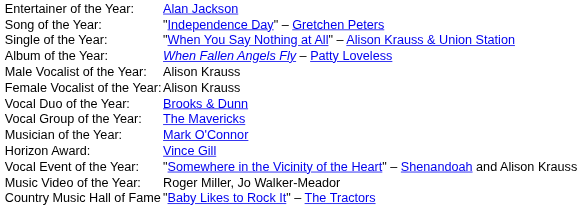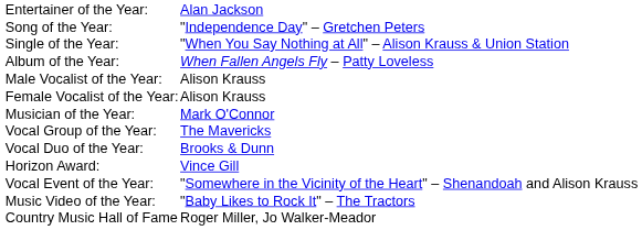 <table cellspacing="0" border="0" cellpadding="1">
 <tr>
 <td>Entertainer of the Year:</td>
 <td><a href='#'>Alan Jackson</a></td>
 </tr>
 <tr>
 <td>Song of the Year:</td>
 <td>"<a href='#'>Independence Day</a>" – <a href='#'>Gretchen Peters</a></td>
 </tr>
 <tr>
 <td>Single of the Year:</td>
 <td>"<a href='#'>When You Say Nothing at All</a>" – <a href='#'>Alison Krauss & Union Station</a></td>
 </tr>
 <tr>
 <td>Album of the Year:</td>
 <td><em><a href='#'>When Fallen Angels Fly</a></em> – <a href='#'>Patty Loveless</a></td>
 </tr>
 <tr>
 <td>Male Vocalist of the Year:</td>
 <td>Alison Krauss</td>
 </tr>
 <tr>
 <td>Female Vocalist of the Year:</td>
 <td>Alison Krauss</td>
 </tr>
 <tr>
-<td>Vocal Duo of the Year:</td>
-<td><a href='#'>Brooks & Dunn</a></td>
+<td>Musician of the Year:</td>
+<td><a href='#'>Mark O'Connor</a></td>
 </tr>
 <tr>
 <td>Vocal Group of the Year:</td>
 <td><a href='#'>The Mavericks</a></td>
 </tr>
 <tr>
-<td>Musician of the Year:</td>
-<td><a href='#'>Mark O'Connor</a></td>
+<td>Vocal Duo of the Year:</td>
+<td><a href='#'>Brooks & Dunn</a></td>
 </tr>
 <tr>
 <td>Horizon Award:</td>
 <td><a href='#'>Vince Gill</a></td>
 </tr>
 <tr>
 <td>Vocal Event of the Year:</td>
 <td>"<a href='#'>Somewhere in the Vicinity of the Heart</a>" – <a href='#'>Shenandoah</a> and Alison Krauss</td>
 </tr>
 <tr>
 <td>Music Video of the Year:</td>
-<td>Roger Miller, Jo Walker-Meador</td>
+<td>"<a href='#'>Baby Likes to Rock It</a>" – <a href='#'>The Tractors</a></td>
 </tr>
 <tr>
 <td>Country Music Hall of Fame</td>
-<td>"<a href='#'>Baby Likes to Rock It</a>" – <a href='#'>The Tractors</a></td>
+<td>Roger Miller, Jo Walker-Meador</td>
 </tr>
 </table>
